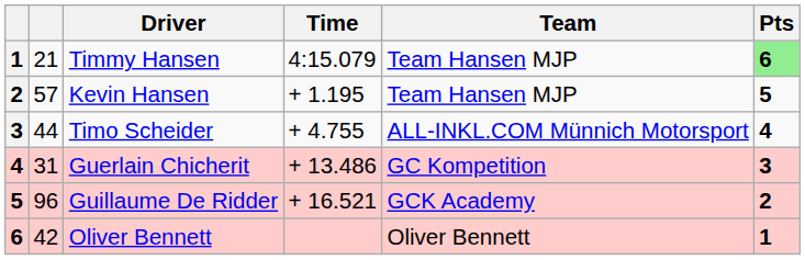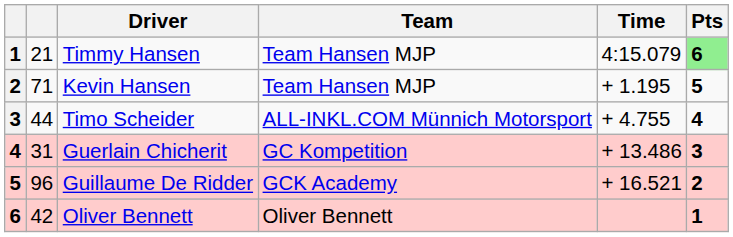 <table class="wikitable" style="font-size:95%">
 <tr>
 <th></th>
 <th></th>
 <th>Driver</th>
+<th>Team</th>
 <th>Time</th>
-<th>Team</th>
 <th>Pts</th>
 </tr>
 <tr>
 <th>1</th>
 <td>21</td>
 <td> <a href='#'>Timmy Hansen</a></td>
+<td><a href='#'>Team Hansen</a> MJP</td>
 <td>4:15.079</td>
-<td><a href='#'>Team Hansen</a> MJP</td>
 <td style="background: lightgreen;"><strong>6</strong></td>
 </tr>
 <tr>
 <th>2</th>
-<td>57</td>
+<td>71</td>
 <td> <a href='#'>Kevin Hansen</a></td>
+<td><a href='#'>Team Hansen</a> MJP</td>
 <td>+ 1.195</td>
-<td><a href='#'>Team Hansen</a> MJP</td>
 <td><strong>5</strong></td>
 </tr>
 <tr>
 <th>3</th>
 <td>44</td>
 <td> <a href='#'>Timo Scheider</a></td>
+<td><a href='#'>ALL-INKL.COM Münnich Motorsport</a></td>
 <td>+ 4.755</td>
-<td><a href='#'>ALL-INKL.COM Münnich Motorsport</a></td>
 <td><strong>4</strong></td>
 </tr>
 <tr>
 <th style="background:#ffcccc;">4</th>
 <td style="background:#ffcccc;">31</td>
 <td style="background:#ffcccc;"> <a href='#'>Guerlain Chicherit</a></td>
+<td style="background:#ffcccc;"><a href='#'>GC Kompetition</a></td>
 <td style="background:#ffcccc;">+ 13.486</td>
-<td style="background:#ffcccc;"><a href='#'>GC Kompetition</a></td>
 <td style="background:#ffcccc;"><strong>3</strong></td>
 </tr>
 <tr>
 <th style="background:#ffcccc;">5</th>
 <td style="background:#ffcccc;">96</td>
 <td style="background:#ffcccc;"> <a href='#'>Guillaume De Ridder</a></td>
+<td style="background:#ffcccc;"><a href='#'>GCK Academy</a></td>
 <td style="background:#ffcccc;">+ 16.521</td>
-<td style="background:#ffcccc;"><a href='#'>GCK Academy</a></td>
 <td style="background:#ffcccc;"><strong>2</strong></td>
 </tr>
 <tr>
 <th style="background:#ffcccc;">6</th>
 <td style="background:#ffcccc;">42</td>
 <td style="background:#ffcccc;"> <a href='#'>Oliver Bennett</a></td>
+<td style="background:#ffcccc;">Oliver Bennett</td>
 <td style="background:#ffcccc;"></td>
-<td style="background:#ffcccc;">Oliver Bennett</td>
 <td style="background:#ffcccc;"><strong>1</strong></td>
 </tr>
 </table>
